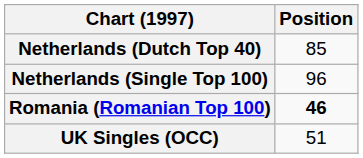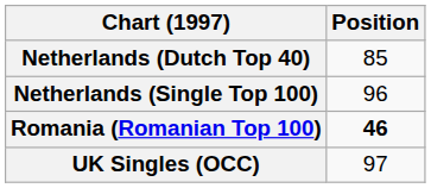 <table class="wikitable sortable plainrowheaders" style="text-align:center">
 <tr>
 <th>Chart (1997)</th>
 <th>Position</th>
 </tr>
 <tr>
 <th scope="row">Netherlands (Dutch Top 40)</th>
 <td>85</td>
 </tr>
 <tr>
 <th scope="row">Netherlands (Single Top 100)</th>
 <td>96</td>
 </tr>
 <tr>
 <th scope="row">Romania (<a href='#'>Romanian Top 100</a>)</th>
 <td><strong>46</strong></td>
 </tr>
 <tr>
 <th scope="row">UK Singles (OCC)</th>
-<td>51</td>
+<td>97</td>
 </tr>
 </table>
